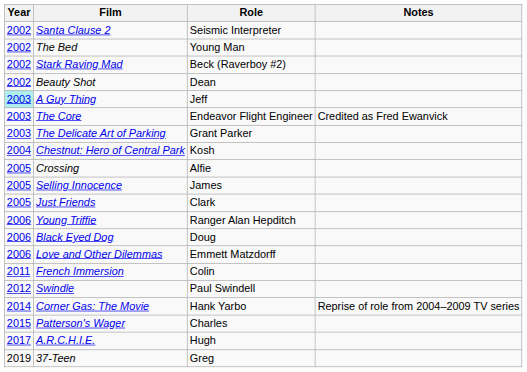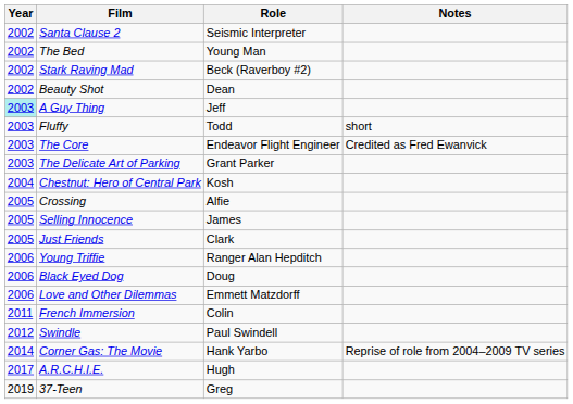 <table class="wikitable sortable">
 <tr>
 <th>Year</th>
 <th>Film</th>
 <th>Role</th>
 <th class="unsortable">Notes</th>
 </tr>
 <tr>
 <td><a href='#'>2002</a></td>
 <td><em><a href='#'>Santa Clause 2</a></em></td>
 <td>Seismic Interpreter</td>
 <td></td>
 </tr>
 <tr>
 <td><a href='#'>2002</a></td>
 <td data-sort-value="Bed, The"><em>The Bed</em></td>
 <td>Young Man</td>
 <td></td>
 </tr>
 <tr>
 <td><a href='#'>2002</a></td>
 <td><em><a href='#'>Stark Raving Mad</a></em></td>
 <td>Beck (Raverboy #2)</td>
 <td></td>
 </tr>
 <tr>
 <td><a href='#'>2002</a></td>
 <td><em>Beauty Shot</em></td>
 <td>Dean</td>
 <td></td>
 </tr>
 <tr>
 <td style="background: paleturquoise;"><a href='#'>2003</a></td>
 <td data-sort-value="Guy Thing, A"><em><a href='#'>A Guy Thing</a></em></td>
 <td>Jeff</td>
 <td></td>
+</tr>
+<tr>
+<td><a href='#'>2003</a></td>
+<td><em>Fluffy</em></td>
+<td>Todd</td>
+<td>short</td>
 </tr>
 <tr>
 <td><a href='#'>2003</a></td>
 <td data-sort-value="Core, The"><em><a href='#'>The Core</a></em></td>
 <td>Endeavor Flight Engineer</td>
 <td>Credited as Fred Ewanvick</td>
 </tr>
 <tr>
 <td><a href='#'>2003</a></td>
 <td data-sort-value="Delicate Art of Parking, The"><em><a href='#'>The Delicate Art of Parking</a></em></td>
 <td>Grant Parker</td>
 <td></td>
 </tr>
 <tr>
 <td><a href='#'>2004</a></td>
 <td><em><a href='#'>Chestnut: Hero of Central Park</a></em></td>
 <td>Kosh</td>
 <td></td>
 </tr>
 <tr>
 <td><a href='#'>2005</a></td>
 <td><em>Crossing</em></td>
 <td>Alfie</td>
 <td></td>
 </tr>
 <tr>
 <td><a href='#'>2005</a></td>
 <td><em><a href='#'>Selling Innocence</a></em></td>
 <td>James</td>
 <td></td>
 </tr>
 <tr>
 <td><a href='#'>2005</a></td>
 <td><em><a href='#'>Just Friends</a></em></td>
 <td>Clark</td>
 <td></td>
 </tr>
 <tr>
 <td><a href='#'>2006</a></td>
 <td><em><a href='#'>Young Triffie</a></em></td>
 <td>Ranger Alan Hepditch</td>
 <td></td>
 </tr>
 <tr>
 <td><a href='#'>2006</a></td>
 <td><em><a href='#'>Black Eyed Dog</a></em></td>
 <td>Doug</td>
 <td></td>
 </tr>
 <tr>
 <td><a href='#'>2006</a></td>
 <td><em><a href='#'>Love and Other Dilemmas</a></em></td>
 <td>Emmett Matzdorff</td>
 <td></td>
 </tr>
 <tr>
 <td><a href='#'>2011</a></td>
 <td><em><a href='#'>French Immersion</a></em></td>
 <td>Colin</td>
 <td></td>
 </tr>
 <tr>
 <td><a href='#'>2012</a></td>
 <td><em><a href='#'>Swindle</a></em></td>
 <td>Paul Swindell</td>
 <td></td>
 </tr>
 <tr>
 <td><a href='#'>2014</a></td>
 <td><em><a href='#'>Corner Gas: The Movie</a></em></td>
 <td>Hank Yarbo</td>
 <td>Reprise of role from 2004–2009 TV series</td>
 </tr>
 <tr>
-<td><a href='#'>2015</a></td>
-<td><em><a href='#'>Patterson's Wager</a></em></td>
-<td>Charles</td>
-<td></td>
-</tr>
-<tr>
 <td><a href='#'>2017</a></td>
 <td><em><a href='#'>A.R.C.H.I.E.</a></em></td>
 <td>Hugh</td>
 <td></td>
 </tr>
 <tr>
 <td>2019</td>
 <td><em>37-Teen</em></td>
 <td>Greg</td>
 <td></td>
 </tr>
 </table>
